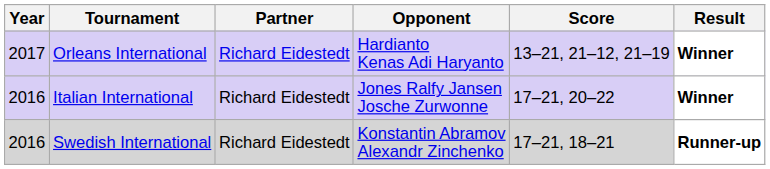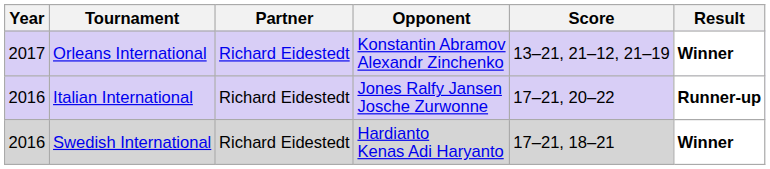 <table class="sortable wikitable" style="font-size: 90%;">
 <tr>
 <th>Year</th>
 <th>Tournament</th>
 <th>Partner</th>
 <th>Opponent</th>
 <th>Score</th>
 <th>Result</th>
 </tr>
 <tr style="background:#D8CEF6">
 <td align="center">2017</td>
 <td align="left"><a href='#'>Orleans International</a></td>
 <td align="left"> <a href='#'>Richard Eidestedt</a></td>
-<td align="left"> <a href='#'>Hardianto</a><br> <a href='#'>Kenas Adi Haryanto</a></td>
+<td align="left"> <a href='#'>Konstantin Abramov</a><br> <a href='#'>Alexandr Zinchenko</a></td>
 <td align="left">13–21, 21–12, 21–19</td>
 <td style="text-align:left; background:white"> <strong>Winner</strong></td>
 </tr>
 <tr style="background:#D8CEF6">
 <td align="center">2016</td>
 <td align="left"><a href='#'>Italian International</a></td>
 <td align="left"> Richard Eidestedt</td>
 <td align="left"> <a href='#'>Jones Ralfy Jansen</a><br> <a href='#'>Josche Zurwonne</a></td>
 <td align="left">17–21, 20–22</td>
-<td style="text-align:left; background:white"> <strong>Winner</strong></td>
+<td style="text-align:left; background:white"> <strong>Runner-up</strong></td>
 </tr>
 <tr style="background:#D5D5D5">
 <td align="center">2016</td>
 <td align="left"><a href='#'>Swedish International</a></td>
 <td align="left"> Richard Eidestedt</td>
-<td align="left"> <a href='#'>Konstantin Abramov</a><br> <a href='#'>Alexandr Zinchenko</a></td>
+<td align="left"> <a href='#'>Hardianto</a><br> <a href='#'>Kenas Adi Haryanto</a></td>
 <td align="left">17–21, 18–21</td>
-<td style="text-align:left; background:white"> <strong>Runner-up</strong></td>
+<td style="text-align:left; background:white"> <strong>Winner</strong></td>
 </tr>
 </table>
